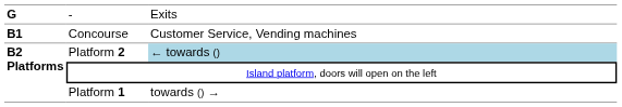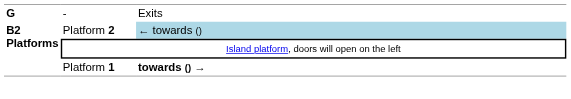 <table table border=0 cellspacing=0 cellpadding=3>
 <tr>
 <td style="border-top:solid 1px gray;" width=50 valign=top><strong>G</strong></td>
 <td style="border-top:solid 1px gray;" width=100 valign=top>-</td>
 <td style="border-top:solid 1px gray;" width=600 valign=top>Exits</td>
-</tr>
-<tr>
-<td style="border-bottom:solid 1px gray; border-top:solid 1px gray;" valign=top width=50><strong>B1</strong></td>
-<td style="border-bottom:solid 1px gray; border-top:solid 1px gray;" valign=top width=100>Concourse<br></td>
-<td style="border-bottom:solid 1px gray; border-top:solid 1px gray;" valign=top width=390>Customer Service, Vending machines</td>
 </tr>
 <tr>
 <td style="border-bottom:solid 1px gray;" rowspan="3" valign=top><strong>B2<br>Platforms</strong></td>
 <td>Platform <span> <strong>2</strong></span></td>
 <td style="background: lightblue;">←  towards  <small>()</small></td>
 </tr>
 <tr>
 <td style="border-right:solid 2px black;border-left:solid 2px black;border-top:solid 2px black;border-bottom:solid 2px black;text-align:center;" colspan=2><small><a href='#'>Island platform</a>, doors will open on the left</small></td>
 </tr>
 <tr>
 <td style="border-bottom:solid 1px gray;">Platform <span> <strong>1</strong></span></td>
-<td style="border-bottom:solid 1px gray;">  towards  <small>()</small> →</td>
+<td style="border-bottom:solid 1px gray;"><strong>  towards  <small>()</small> →</strong></td>
 </tr>
 </table>
